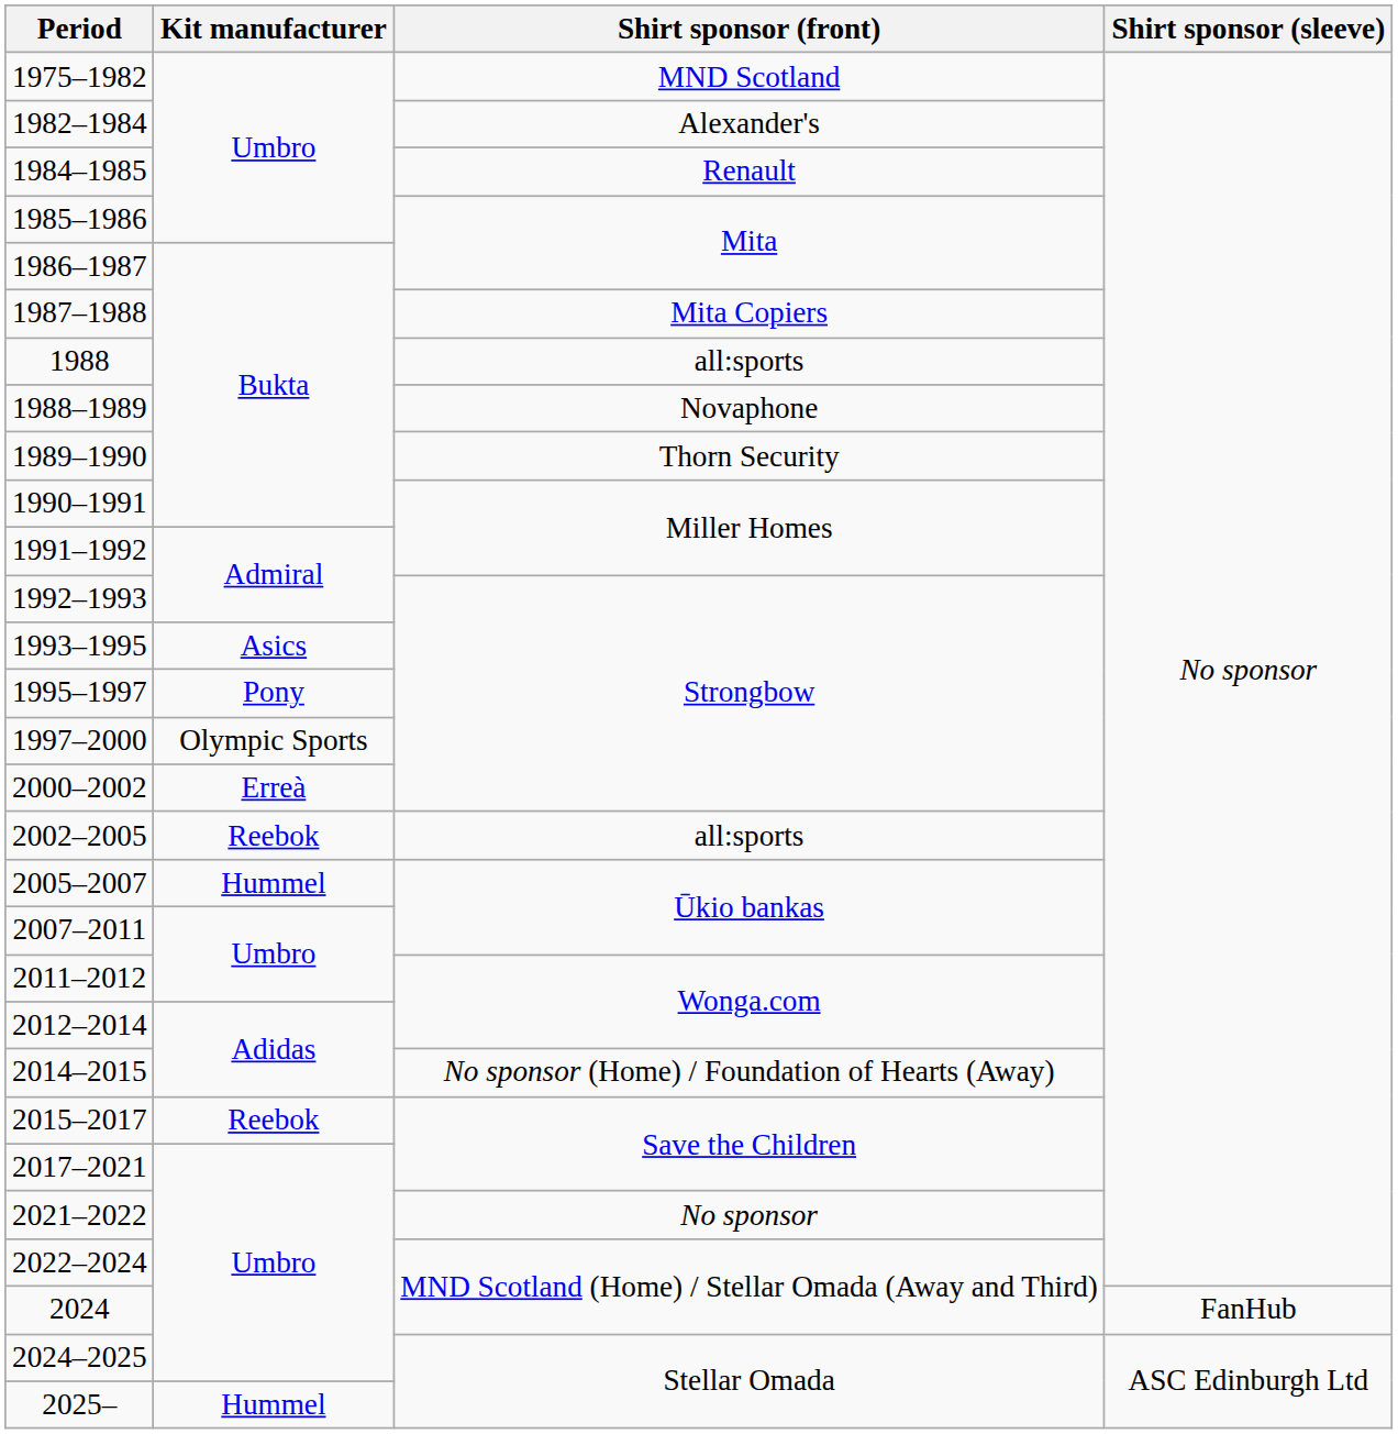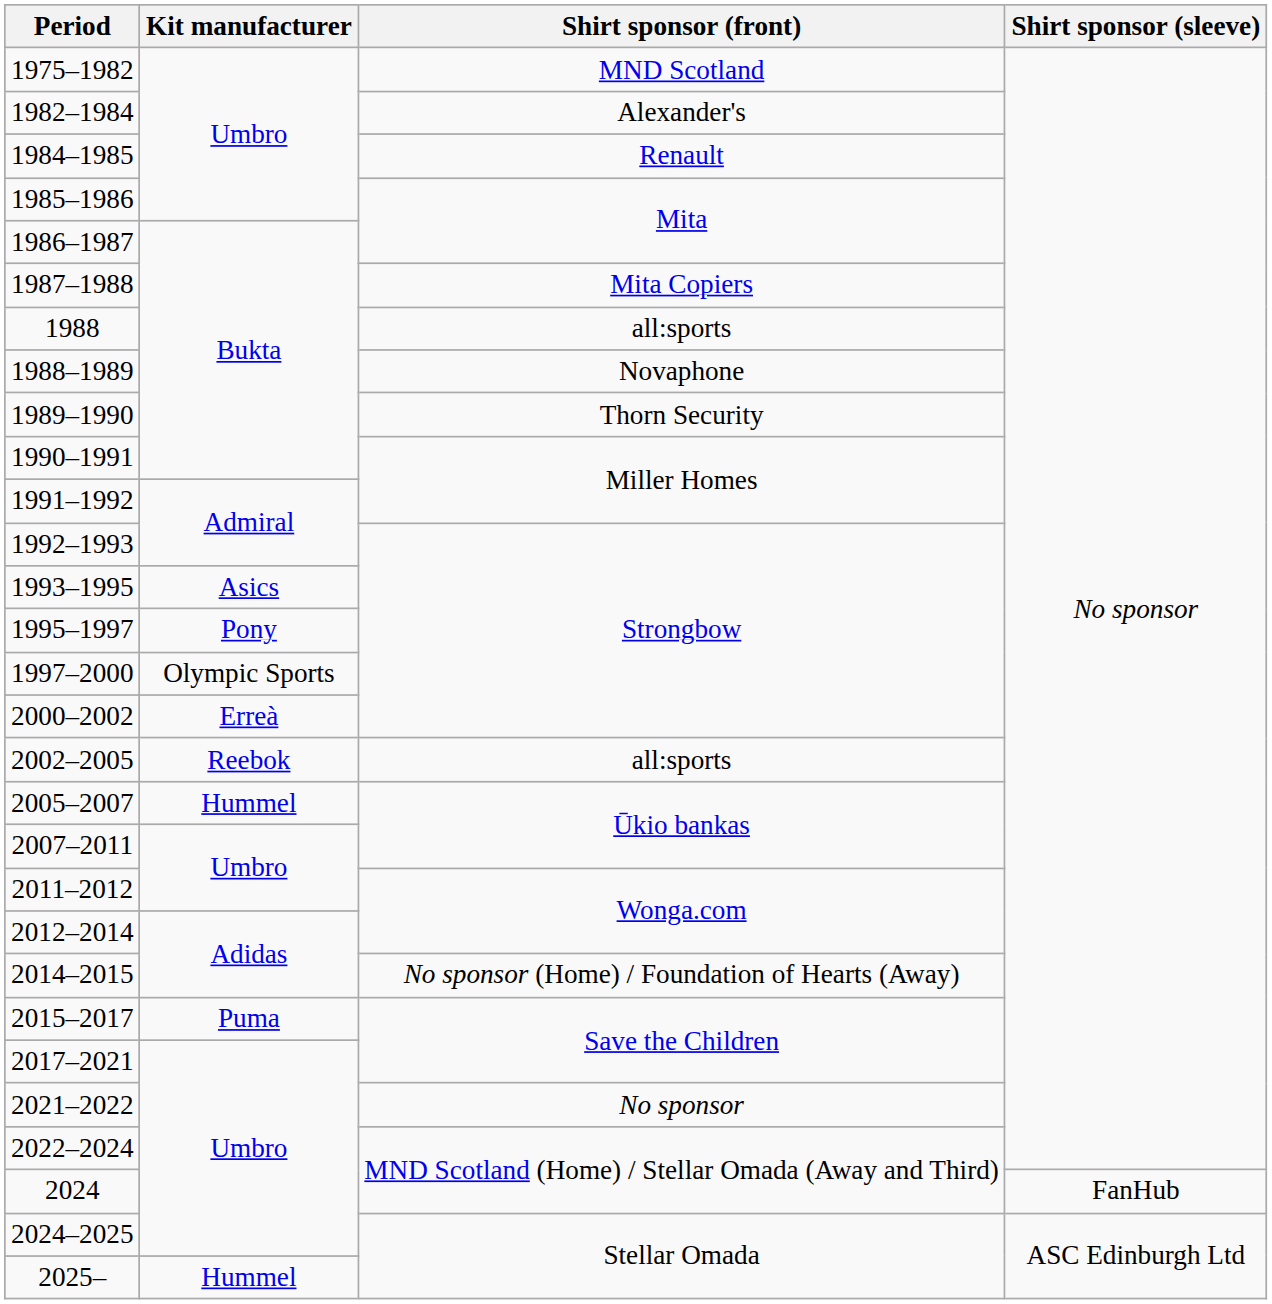 <table class="wikitable" style="text-align: center">
 <tr>
 <th>Period</th>
 <th>Kit manufacturer</th>
 <th>Shirt sponsor (front)</th>
 <th>Shirt sponsor (sleeve)</th>
 </tr>
 <tr>
 <td>1975–1982</td>
 <td rowspan=4><a href='#'>Umbro</a></td>
 <td><a href='#'>MND Scotland</a></td>
 <td rowspan=26><em>No sponsor</em></td>
 </tr>
 <tr>
 <td>1982–1984</td>
 <td>Alexander's</td>
 </tr>
 <tr>
 <td>1984–1985</td>
 <td><a href='#'>Renault</a></td>
 </tr>
 <tr>
 <td>1985–1986</td>
 <td rowspan=2><a href='#'>Mita</a></td>
 </tr>
 <tr>
 <td>1986–1987</td>
 <td rowspan=6><a href='#'>Bukta</a></td>
 </tr>
 <tr>
 <td>1987–1988</td>
 <td><a href='#'>Mita Copiers</a></td>
 </tr>
 <tr>
 <td>1988</td>
 <td>all:sports</td>
 </tr>
 <tr>
 <td>1988–1989</td>
 <td>Novaphone</td>
 </tr>
 <tr>
 <td>1989–1990</td>
 <td>Thorn Security</td>
 </tr>
 <tr>
 <td>1990–1991</td>
 <td rowspan=2>Miller Homes</td>
 </tr>
 <tr>
 <td>1991–1992</td>
 <td rowspan=2><a href='#'>Admiral</a></td>
 </tr>
 <tr>
 <td>1992–1993</td>
 <td rowspan=5><a href='#'>Strongbow</a></td>
 </tr>
 <tr>
 <td>1993–1995</td>
 <td><a href='#'>Asics</a></td>
 </tr>
 <tr>
 <td>1995–1997</td>
 <td><a href='#'>Pony</a></td>
 </tr>
 <tr>
 <td>1997–2000</td>
 <td>Olympic Sports</td>
 </tr>
 <tr>
 <td>2000–2002</td>
 <td><a href='#'>Erreà</a></td>
 </tr>
 <tr>
 <td>2002–2005</td>
 <td><a href='#'>Reebok</a></td>
 <td>all:sports</td>
 </tr>
 <tr>
 <td>2005–2007</td>
 <td><a href='#'>Hummel</a></td>
 <td rowspan=2><a href='#'>Ūkio bankas</a></td>
 </tr>
 <tr>
 <td>2007–2011</td>
 <td rowspan=2><a href='#'>Umbro</a></td>
 </tr>
 <tr>
 <td>2011–2012</td>
 <td rowspan=2><a href='#'>Wonga.com</a></td>
 </tr>
 <tr>
 <td>2012–2014</td>
 <td rowspan=2><a href='#'>Adidas</a></td>
 </tr>
 <tr>
 <td>2014–2015</td>
 <td><em>No sponsor</em> (Home) / Foundation of Hearts (Away)</td>
 </tr>
 <tr>
 <td>2015–2017</td>
-<td><a href='#'>Reebok</a></td>
+<td><a href='#'>Puma</a></td>
 <td rowspan=2><a href='#'>Save the Children</a></td>
 </tr>
 <tr>
 <td>2017–2021</td>
 <td rowspan=5><a href='#'>Umbro</a></td>
 </tr>
 <tr>
 <td>2021–2022</td>
 <td rowspan=1><em>No sponsor</em></td>
 </tr>
 <tr>
 <td>2022–2024</td>
 <td rowspan=2><a href='#'>MND Scotland</a> (Home) / Stellar Omada (Away and Third)</td>
 </tr>
 <tr>
 <td>2024</td>
 <td>FanHub</td>
 </tr>
 <tr>
 <td>2024–2025</td>
 <td rowspan=2>Stellar Omada</td>
 <td rowspan=2>ASC Edinburgh Ltd</td>
 </tr>
 <tr>
 <td>2025–</td>
 <td><a href='#'>Hummel</a></td>
 </tr>
 </table>
